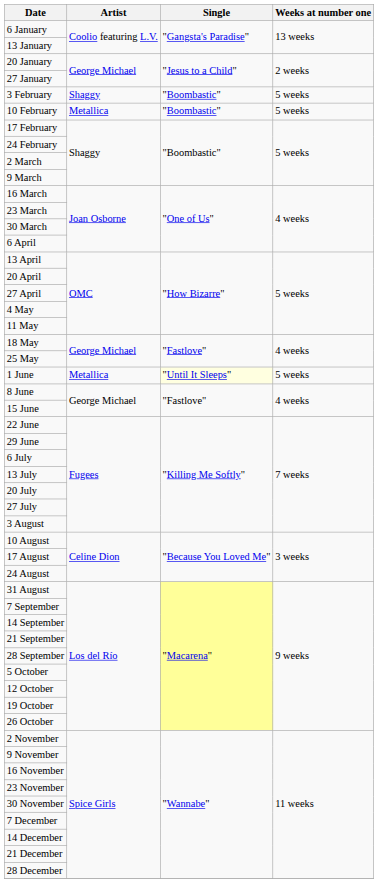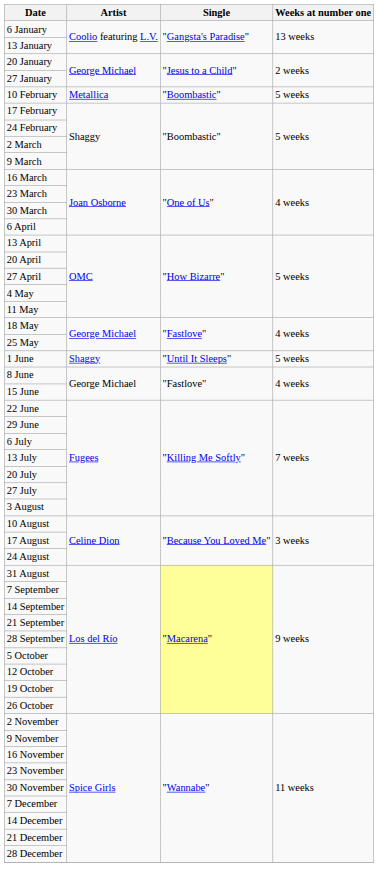 <table class="wikitable">
 <tr>
 <th>Date</th>
 <th>Artist</th>
 <th>Single</th>
 <th>Weeks at number one</th>
 </tr>
 <tr>
 <td>6 January</td>
 <td rowspan="2"><a href='#'>Coolio</a> featuring <a href='#'>L.V.</a></td>
 <td rowspan="2">"<a href='#'>Gangsta's Paradise</a>"</td>
 <td rowspan="2">13 weeks</td>
 </tr>
 <tr>
 <td>13 January</td>
 </tr>
 <tr>
 <td>20 January</td>
 <td rowspan="2"><a href='#'>George Michael</a></td>
 <td rowspan="2">"<a href='#'>Jesus to a Child</a>"</td>
 <td rowspan="2">2 weeks</td>
 </tr>
 <tr>
 <td>27 January</td>
-</tr>
-<tr>
-<td>3 February</td>
-<td><a href='#'>Shaggy</a></td>
-<td>"<a href='#'>Boombastic</a>"</td>
-<td>5 weeks</td>
 </tr>
 <tr>
 <td>10 February</td>
 <td><a href='#'>Metallica</a></td>
 <td>"<a href='#'>Boombastic</a>"</td>
 <td>5 weeks</td>
 </tr>
 <tr>
 <td>17 February</td>
 <td rowspan="4">Shaggy</td>
 <td rowspan="4">"Boombastic"</td>
 <td rowspan="4">5 weeks</td>
 </tr>
 <tr>
 <td>24 February</td>
 </tr>
 <tr>
 <td>2 March</td>
 </tr>
 <tr>
 <td>9 March</td>
 </tr>
 <tr>
 <td>16 March</td>
 <td rowspan="4"><a href='#'>Joan Osborne</a></td>
 <td rowspan="4">"<a href='#'>One of Us</a>"</td>
 <td rowspan="4">4 weeks</td>
 </tr>
 <tr>
 <td>23 March</td>
 </tr>
 <tr>
 <td>30 March</td>
 </tr>
 <tr>
 <td>6 April</td>
 </tr>
 <tr>
 <td>13 April</td>
 <td rowspan="5"><a href='#'>OMC</a></td>
 <td rowspan="5">"<a href='#'>How Bizarre</a>"</td>
 <td rowspan="5">5 weeks</td>
 </tr>
 <tr>
 <td>20 April</td>
 </tr>
 <tr>
 <td>27 April</td>
 </tr>
 <tr>
 <td>4 May</td>
 </tr>
 <tr>
 <td>11 May</td>
 </tr>
 <tr>
 <td>18 May</td>
 <td rowspan="2"><a href='#'>George Michael</a></td>
 <td rowspan="2">"<a href='#'>Fastlove</a>"</td>
 <td rowspan="2">4 weeks</td>
 </tr>
 <tr>
 <td>25 May</td>
 </tr>
 <tr>
 <td>1 June</td>
-<td><a href='#'>Metallica</a></td>
-<td style="background: lightyellow;">"<a href='#'>Until It Sleeps</a>"</td>
+<td><a href='#'>Shaggy</a></td>
+<td>"<a href='#'>Until It Sleeps</a>"</td>
 <td>5 weeks</td>
 </tr>
 <tr>
 <td>8 June</td>
 <td rowspan="2">George Michael</td>
 <td rowspan="2">"Fastlove"</td>
 <td rowspan="2">4 weeks</td>
 </tr>
 <tr>
 <td>15 June</td>
 </tr>
 <tr>
 <td>22 June</td>
 <td rowspan="7"><a href='#'>Fugees</a></td>
 <td rowspan="7">"<a href='#'>Killing Me Softly</a>"</td>
 <td rowspan="7">7 weeks</td>
 </tr>
 <tr>
 <td>29 June</td>
 </tr>
 <tr>
 <td>6 July</td>
 </tr>
 <tr>
 <td>13 July</td>
 </tr>
 <tr>
 <td>20 July</td>
 </tr>
 <tr>
 <td>27 July</td>
 </tr>
 <tr>
 <td>3 August</td>
 </tr>
 <tr>
 <td>10 August</td>
 <td rowspan="3"><a href='#'>Celine Dion</a></td>
 <td rowspan="3">"<a href='#'>Because You Loved Me</a>"</td>
 <td rowspan="3">3 weeks</td>
 </tr>
 <tr>
 <td>17 August</td>
 </tr>
 <tr>
 <td>24 August</td>
 </tr>
 <tr>
 <td>31 August</td>
 <td rowspan="9"><a href='#'>Los del Río</a></td>
 <td bgcolor=#FFFF99 align="left" rowspan="9">"<a href='#'>Macarena</a>"</td>
 <td rowspan="9">9 weeks</td>
 </tr>
 <tr>
 <td>7 September</td>
 </tr>
 <tr>
 <td>14 September</td>
 </tr>
 <tr>
 <td>21 September</td>
 </tr>
 <tr>
 <td>28 September</td>
 </tr>
 <tr>
 <td>5 October</td>
 </tr>
 <tr>
 <td>12 October</td>
 </tr>
 <tr>
 <td>19 October</td>
 </tr>
 <tr>
 <td>26 October</td>
 </tr>
 <tr>
 <td>2 November</td>
 <td rowspan="9"><a href='#'>Spice Girls</a></td>
 <td rowspan="9">"<a href='#'>Wannabe</a>"</td>
 <td rowspan="9">11 weeks</td>
 </tr>
 <tr>
 <td>9 November</td>
 </tr>
 <tr>
 <td>16 November</td>
 </tr>
 <tr>
 <td>23 November</td>
 </tr>
 <tr>
 <td>30 November</td>
 </tr>
 <tr>
 <td>7 December</td>
 </tr>
 <tr>
 <td>14 December</td>
 </tr>
 <tr>
 <td>21 December</td>
 </tr>
 <tr>
 <td>28 December</td>
 </tr>
 <tr>
 </tr>
 </table>
